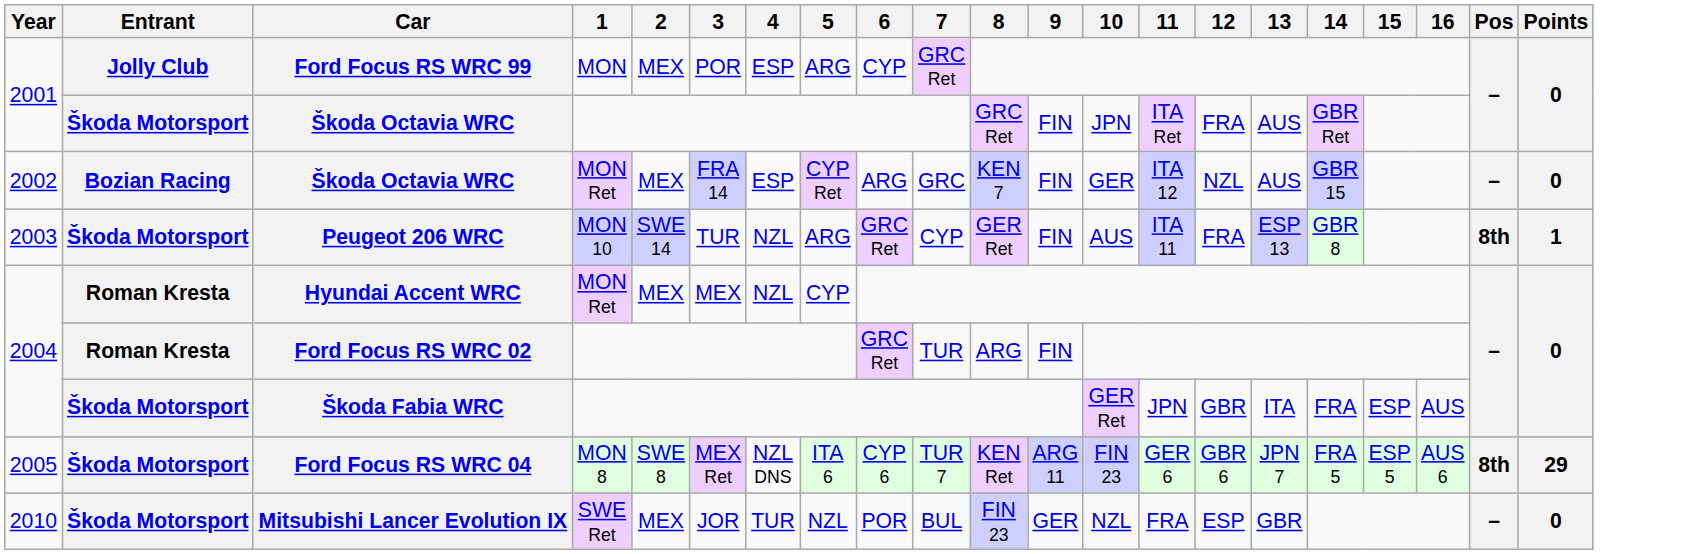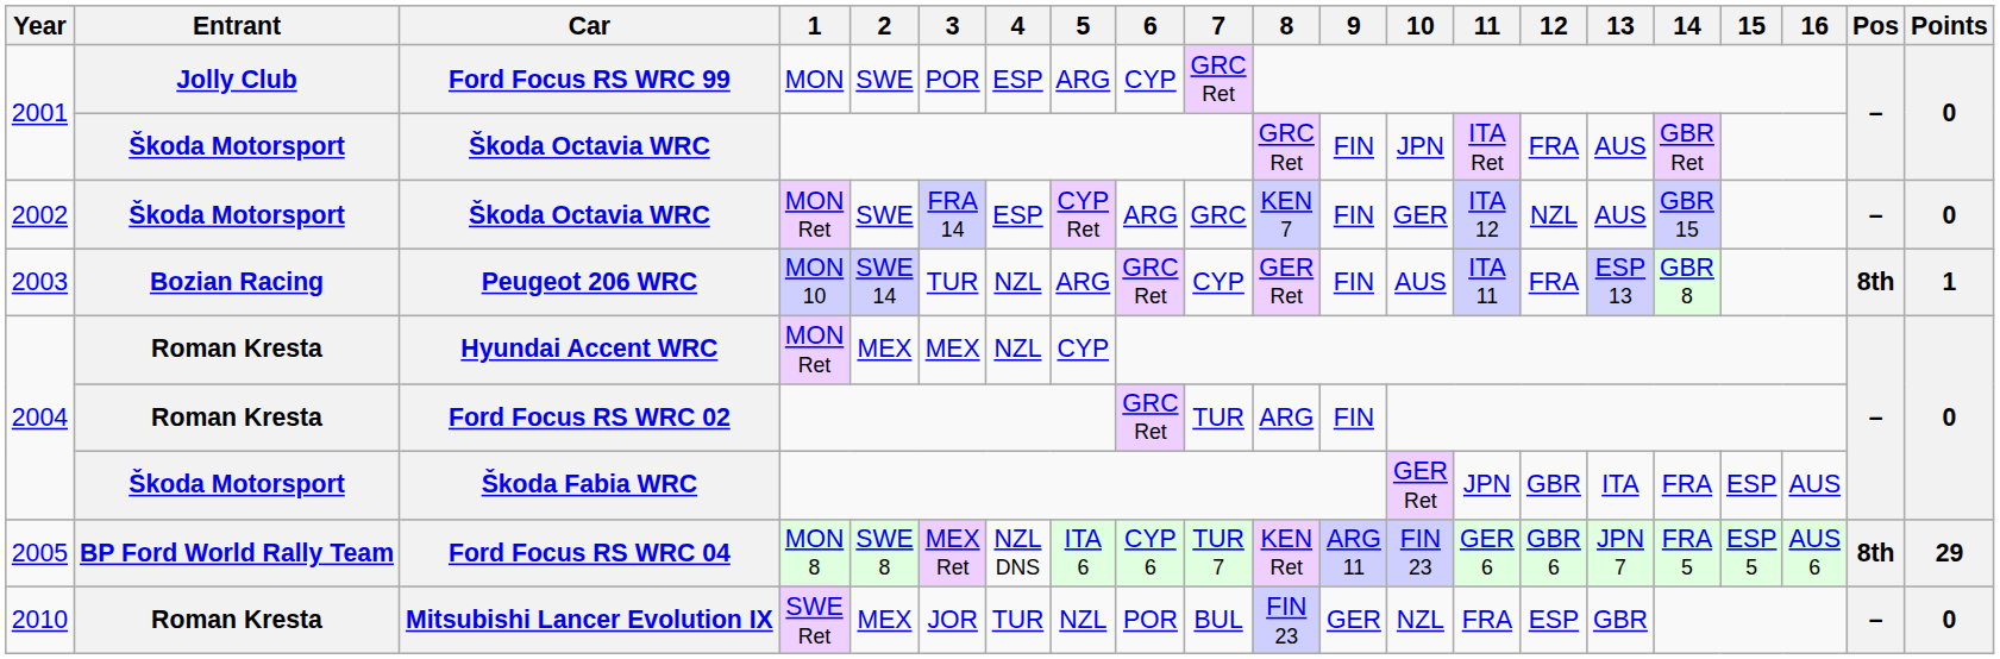 <table class="wikitable" border="1" style="text-align:center; font-size:85%;">
 <tr>
 <th>Year</th>
 <th>Entrant</th>
 <th>Car</th>
 <th>1</th>
 <th>2</th>
 <th>3</th>
 <th>4</th>
 <th>5</th>
 <th>6</th>
 <th>7</th>
 <th>8</th>
 <th>9</th>
 <th>10</th>
 <th>11</th>
 <th>12</th>
 <th>13</th>
 <th>14</th>
 <th>15</th>
 <th>16</th>
 <th>Pos</th>
 <th>Points</th>
 </tr>
 <tr>
 <td rowspan="2"><a href='#'>2001</a></td>
 <th nowrap><a href='#'>Jolly Club</a></th>
 <th nowrap><a href='#'>Ford Focus RS WRC 99</a></th>
 <td><a href='#'>MON</a></td>
-<td><a href='#'>MEX</a></td>
+<td><a href='#'>SWE</a></td>
 <td><a href='#'>POR</a></td>
 <td><a href='#'>ESP</a></td>
 <td><a href='#'>ARG</a></td>
 <td><a href='#'>CYP</a></td>
 <td style="background:#EFCFFF;"><a href='#'>GRC</a><br><small>Ret</small></td>
 <td colspan=9></td>
 <th rowspan="2">–</th>
 <th rowspan="2">0</th>
 </tr>
 <tr>
 <th nowrap><a href='#'>Škoda Motorsport</a></th>
 <th nowrap><a href='#'>Škoda Octavia WRC</a></th>
 <td colspan=7></td>
 <td style="background:#EFCFFF;"><a href='#'>GRC</a><br><small>Ret</small></td>
 <td><a href='#'>FIN</a></td>
 <td><a href='#'>JPN</a></td>
 <td style="background:#EFCFFF;"><a href='#'>ITA</a><br><small>Ret</small></td>
 <td><a href='#'>FRA</a></td>
 <td><a href='#'>AUS</a></td>
 <td style="background:#EFCFFF;"><a href='#'>GBR</a><br><small>Ret</small></td>
 <td colspan=2></td>
 </tr>
 <tr>
 <td><a href='#'>2002</a></td>
-<th nowrap><a href='#'>Bozian Racing</a></th>
+<th nowrap><a href='#'>Škoda Motorsport</a></th>
 <th nowrap><a href='#'>Škoda Octavia WRC</a></th>
 <td style="background:#EFCFFF;"><a href='#'>MON</a><br><small>Ret</small></td>
-<td><a href='#'>MEX</a></td>
+<td><a href='#'>SWE</a></td>
 <td style="background:#CFCFFF;"><a href='#'>FRA</a><br><small>14</small></td>
 <td><a href='#'>ESP</a></td>
 <td style="background:#EFCFFF;"><a href='#'>CYP</a><br><small>Ret</small></td>
 <td><a href='#'>ARG</a></td>
 <td><a href='#'>GRC</a></td>
 <td style="background:#CFCFFF;"><a href='#'>KEN</a><br><small>7</small></td>
 <td><a href='#'>FIN</a></td>
 <td><a href='#'>GER</a></td>
 <td style="background:#CFCFFF;"><a href='#'>ITA</a><br><small>12</small></td>
 <td><a href='#'>NZL</a></td>
 <td><a href='#'>AUS</a></td>
 <td style="background:#CFCFFF;"><a href='#'>GBR</a><br><small>15</small></td>
 <td colspan=2></td>
 <th>–</th>
 <th>0</th>
 </tr>
 <tr>
 <td><a href='#'>2003</a></td>
-<th nowrap><a href='#'>Škoda Motorsport</a></th>
+<th nowrap><a href='#'>Bozian Racing</a></th>
 <th nowrap><a href='#'>Peugeot 206 WRC</a></th>
 <td style="background:#CFCFFF;"><a href='#'>MON</a><br><small>10</small></td>
 <td style="background:#CFCFFF;"><a href='#'>SWE</a><br><small>14</small></td>
 <td><a href='#'>TUR</a></td>
 <td><a href='#'>NZL</a></td>
 <td><a href='#'>ARG</a></td>
 <td style="background:#EFCFFF;"><a href='#'>GRC</a><br><small>Ret</small></td>
 <td><a href='#'>CYP</a></td>
 <td style="background:#EFCFFF;"><a href='#'>GER</a><br><small>Ret</small></td>
 <td><a href='#'>FIN</a></td>
 <td><a href='#'>AUS</a></td>
 <td style="background:#CFCFFF;"><a href='#'>ITA</a><br><small>11</small></td>
 <td><a href='#'>FRA</a></td>
 <td style="background:#CFCFFF;"><a href='#'>ESP</a><br><small>13</small></td>
 <td style="background:#DFFFDF;"><a href='#'>GBR</a><br><small>8</small></td>
 <td colspan=2></td>
 <th>8th</th>
 <th>1</th>
 </tr>
 <tr>
 <td rowspan="3"><a href='#'>2004</a></td>
 <th nowrap>Roman Kresta</th>
 <th nowrap><a href='#'>Hyundai Accent WRC</a></th>
 <td style="background:#EFCFFF;"><a href='#'>MON</a><br><small>Ret</small></td>
 <td><a href='#'>MEX</a></td>
 <td><a href='#'>MEX</a></td>
 <td><a href='#'>NZL</a></td>
 <td><a href='#'>CYP</a></td>
 <td colspan=11></td>
 <th rowspan="3">–</th>
 <th rowspan="3">0</th>
 </tr>
 <tr>
 <th nowrap>Roman Kresta</th>
 <th nowrap><a href='#'>Ford Focus RS WRC 02</a></th>
 <td colspan=5></td>
 <td style="background:#EFCFFF;"><a href='#'>GRC</a><br><small>Ret</small></td>
 <td><a href='#'>TUR</a></td>
 <td><a href='#'>ARG</a></td>
 <td><a href='#'>FIN</a></td>
 <td colspan=7></td>
 </tr>
 <tr>
 <th nowrap><a href='#'>Škoda Motorsport</a></th>
 <th nowrap><a href='#'>Škoda Fabia WRC</a></th>
 <td colspan=9></td>
 <td style="background:#EFCFFF;"><a href='#'>GER</a><br><small>Ret</small></td>
 <td><a href='#'>JPN</a></td>
 <td><a href='#'>GBR</a></td>
 <td><a href='#'>ITA</a></td>
 <td><a href='#'>FRA</a></td>
 <td><a href='#'>ESP</a></td>
 <td><a href='#'>AUS</a></td>
 </tr>
 <tr>
 <td><a href='#'>2005</a></td>
-<th nowrap><a href='#'>Škoda Motorsport</a></th>
+<th nowrap><a href='#'>BP Ford World Rally Team</a></th>
 <th nowrap><a href='#'>Ford Focus RS WRC 04</a></th>
 <td style="background:#DFFFDF;"><a href='#'>MON</a><br><small>8</small></td>
 <td style="background:#DFFFDF;"><a href='#'>SWE</a><br><small>8</small></td>
 <td style="background:#EFCFFF;"><a href='#'>MEX</a><br><small>Ret</small></td>
 <td><a href='#'>NZL</a><br><small>DNS</small></td>
 <td style="background:#DFFFDF;"><a href='#'>ITA</a><br><small>6</small></td>
 <td style="background:#DFFFDF;"><a href='#'>CYP</a><br><small>6</small></td>
 <td style="background:#DFFFDF;"><a href='#'>TUR</a><br><small>7</small></td>
 <td style="background:#EFCFFF;"><a href='#'>KEN</a><br><small>Ret</small></td>
 <td style="background:#CFCFFF;"><a href='#'>ARG</a><br><small>11</small></td>
 <td style="background:#CFCFFF;"><a href='#'>FIN</a><br><small>23</small></td>
 <td style="background:#DFFFDF;"><a href='#'>GER</a><br><small>6</small></td>
 <td style="background:#DFFFDF;"><a href='#'>GBR</a><br><small>6</small></td>
 <td style="background:#DFFFDF;"><a href='#'>JPN</a><br><small>7</small></td>
 <td style="background:#DFFFDF;"><a href='#'>FRA</a><br><small>5</small></td>
 <td style="background:#DFFFDF;"><a href='#'>ESP</a><br><small>5</small></td>
 <td style="background:#DFFFDF;"><a href='#'>AUS</a><br><small>6</small></td>
 <th>8th</th>
 <th>29</th>
 </tr>
 <tr>
 <td><a href='#'>2010</a></td>
-<th nowrap><a href='#'>Škoda Motorsport</a></th>
+<th nowrap>Roman Kresta</th>
 <th nowrap><a href='#'>Mitsubishi Lancer Evolution IX</a></th>
 <td style="background:#EFCFFF;"><a href='#'>SWE</a><br><small>Ret</small></td>
 <td><a href='#'>MEX</a></td>
 <td><a href='#'>JOR</a></td>
 <td><a href='#'>TUR</a></td>
 <td><a href='#'>NZL</a></td>
 <td><a href='#'>POR</a></td>
 <td><a href='#'>BUL</a></td>
 <td style="background:#CFCFFF;"><a href='#'>FIN</a><br><small>23</small></td>
 <td><a href='#'>GER</a></td>
 <td><a href='#'>NZL</a></td>
 <td><a href='#'>FRA</a></td>
 <td><a href='#'>ESP</a></td>
 <td><a href='#'>GBR</a></td>
 <td colspan=3></td>
 <th>–</th>
 <th>0</th>
 </tr>
 </table>
